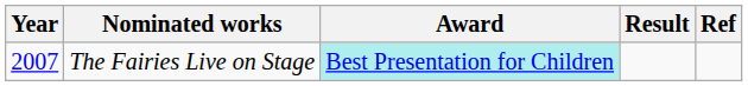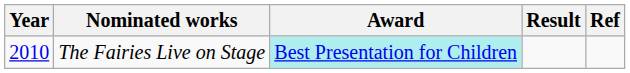 <table class="wikitable">
 <tr>
 <th>Year</th>
 <th>Nominated works</th>
 <th>Award</th>
 <th>Result</th>
 <th>Ref</th>
 </tr>
 <tr>
-<td><a href='#'>2007</a></td>
+<td><a href='#'>2010</a></td>
 <td><em>The Fairies Live on Stage</em></td>
 <td style="background: paleturquoise;"><a href='#'>Best Presentation for Children</a></td>
 <td></td>
 <td></td>
 </tr>
 </table>
